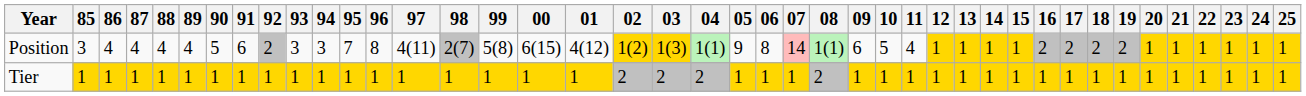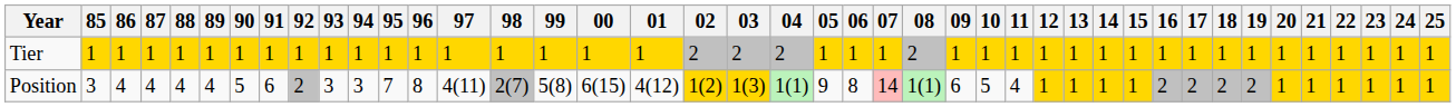 <table class="wikitable">
 <tr>
 <th>Year</th>
 <th>85</th>
 <th>86</th>
 <th>87</th>
 <th>88</th>
 <th>89</th>
 <th>90</th>
 <th>91</th>
 <th>92</th>
 <th>93</th>
 <th>94</th>
 <th>95</th>
 <th>96</th>
 <th>97</th>
 <th>98</th>
 <th>99</th>
 <th>00</th>
 <th>01</th>
 <th>02</th>
 <th>03</th>
 <th>04</th>
 <th>05</th>
 <th>06</th>
 <th>07</th>
 <th>08</th>
 <th>09</th>
 <th>10</th>
 <th>11</th>
 <th>12</th>
 <th>13</th>
 <th>14</th>
 <th>15</th>
 <th>16</th>
 <th>17</th>
 <th>18</th>
 <th>19</th>
 <th>20</th>
 <th>21</th>
 <th>22</th>
 <th>23</th>
 <th>24</th>
 <th>25</th>
 </tr>
 <tr>
+<td>Tier</td>
+<td bgcolor="gold">1</td>
+<td bgcolor="gold">1</td>
+<td bgcolor="gold">1</td>
+<td bgcolor="gold">1</td>
+<td bgcolor="gold">1</td>
+<td bgcolor="gold">1</td>
+<td bgcolor="gold">1</td>
+<td bgcolor="gold">1</td>
+<td bgcolor="gold">1</td>
+<td bgcolor="gold">1</td>
+<td bgcolor="gold">1</td>
+<td bgcolor="gold">1</td>
+<td bgcolor="gold">1</td>
+<td bgcolor="gold">1</td>
+<td bgcolor="gold">1</td>
+<td bgcolor="gold">1</td>
+<td bgcolor="gold">1</td>
+<td bgcolor="silver">2</td>
+<td bgcolor="silver">2</td>
+<td bgcolor="silver">2</td>
+<td bgcolor="gold">1</td>
+<td bgcolor="gold">1</td>
+<td bgcolor="gold">1</td>
+<td bgcolor="silver">2</td>
+<td bgcolor="gold">1</td>
+<td bgcolor="gold">1</td>
+<td bgcolor="gold">1</td>
+<td bgcolor="gold">1</td>
+<td bgcolor="gold">1</td>
+<td bgcolor="gold">1</td>
+<td bgcolor="gold">1</td>
+<td bgcolor="gold">1</td>
+<td bgcolor="gold">1</td>
+<td bgcolor="gold">1</td>
+<td bgcolor="gold">1</td>
+<td bgcolor="gold">1</td>
+<td bgcolor="gold">1</td>
+<td bgcolor="gold">1</td>
+<td bgcolor="gold">1</td>
+<td bgcolor="gold">1</td>
+<td bgcolor="gold">1</td>
+</tr>
+<tr>
 <td>Position</td>
 <td>3</td>
 <td>4</td>
 <td>4</td>
 <td>4</td>
 <td>4</td>
 <td>5</td>
 <td>6</td>
 <td bgcolor="silver">2</td>
 <td>3</td>
 <td>3</td>
 <td>7</td>
 <td>8</td>
 <td>4(11)</td>
 <td bgcolor="silver">2(7)</td>
 <td>5(8)</td>
 <td>6(15)</td>
 <td>4(12)</td>
 <td bgcolor="gold">1(2)</td>
 <td bgcolor="gold">1(3)</td>
 <td bgcolor="#BBF3BB">1(1)</td>
 <td>9</td>
 <td>8</td>
 <td bgcolor="#FFBBBB">14</td>
 <td bgcolor="#BBF3BB">1(1)</td>
 <td>6</td>
 <td>5</td>
 <td>4</td>
 <td bgcolor="gold">1</td>
 <td bgcolor="gold">1</td>
 <td bgcolor="gold">1</td>
 <td bgcolor="gold">1</td>
 <td bgcolor="silver">2</td>
 <td bgcolor="silver">2</td>
 <td bgcolor="silver">2</td>
 <td bgcolor="silver">2</td>
 <td bgcolor="gold">1</td>
 <td bgcolor="gold">1</td>
 <td bgcolor="gold">1</td>
 <td bgcolor="gold">1</td>
 <td bgcolor="gold">1</td>
 <td bgcolor="gold">1</td>
 </tr>
-<tr>
-<td>Tier</td>
-<td bgcolor="gold">1</td>
-<td bgcolor="gold">1</td>
-<td bgcolor="gold">1</td>
-<td bgcolor="gold">1</td>
-<td bgcolor="gold">1</td>
-<td bgcolor="gold">1</td>
-<td bgcolor="gold">1</td>
-<td bgcolor="gold">1</td>
-<td bgcolor="gold">1</td>
-<td bgcolor="gold">1</td>
-<td bgcolor="gold">1</td>
-<td bgcolor="gold">1</td>
-<td bgcolor="gold">1</td>
-<td bgcolor="gold">1</td>
-<td bgcolor="gold">1</td>
-<td bgcolor="gold">1</td>
-<td bgcolor="gold">1</td>
-<td bgcolor="silver">2</td>
-<td bgcolor="silver">2</td>
-<td bgcolor="silver">2</td>
-<td bgcolor="gold">1</td>
-<td bgcolor="gold">1</td>
-<td bgcolor="gold">1</td>
-<td bgcolor="silver">2</td>
-<td bgcolor="gold">1</td>
-<td bgcolor="gold">1</td>
-<td bgcolor="gold">1</td>
-<td bgcolor="gold">1</td>
-<td bgcolor="gold">1</td>
-<td bgcolor="gold">1</td>
-<td bgcolor="gold">1</td>
-<td bgcolor="gold">1</td>
-<td bgcolor="gold">1</td>
-<td bgcolor="gold">1</td>
-<td bgcolor="gold">1</td>
-<td bgcolor="gold">1</td>
-<td bgcolor="gold">1</td>
-<td bgcolor="gold">1</td>
-<td bgcolor="gold">1</td>
-<td bgcolor="gold">1</td>
-<td bgcolor="gold">1</td>
-</tr>
 </table>
